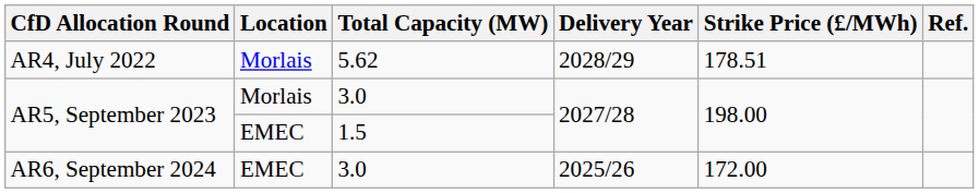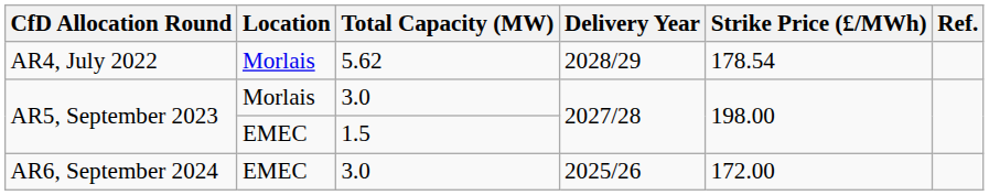 <table class="wikitable">
 <tr>
 <th>CfD Allocation Round</th>
 <th>Location</th>
 <th>Total Capacity (MW)</th>
 <th>Delivery Year</th>
 <th>Strike Price (£/MWh)</th>
 <th>Ref.</th>
 </tr>
 <tr>
 <td>AR4, July 2022</td>
 <td><a href='#'>Morlais</a></td>
 <td>5.62</td>
 <td>2028/29</td>
-<td>178.51</td>
+<td>178.54</td>
 <td></td>
 </tr>
 <tr>
 <td rowspan="2">AR5, September 2023</td>
 <td>Morlais</td>
 <td>3.0</td>
 <td rowspan="2">2027/28</td>
 <td rowspan="2">198.00</td>
 <td rowspan="2"></td>
 </tr>
 <tr>
 <td>EMEC</td>
 <td>1.5</td>
 </tr>
 <tr>
 <td>AR6, September 2024</td>
 <td>EMEC</td>
 <td>3.0</td>
 <td>2025/26</td>
 <td>172.00</td>
 <td></td>
 </tr>
 </table>
